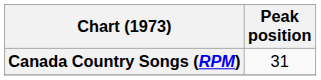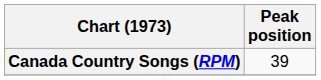 <table class="wikitable sortable plainrowheaders" style="text-align:center">
 <tr>
 <th scope="col">Chart (1973)</th>
 <th scope="col">Peak<br> position</th>
 </tr>
 <tr>
 <th scope="row">Canada Country Songs (<em><a href='#'>RPM</a></em>)</th>
-<td>31</td>
+<td>39</td>
 </tr>
 <tr>
 </tr>
 <tr>
 </tr>
 </table>
